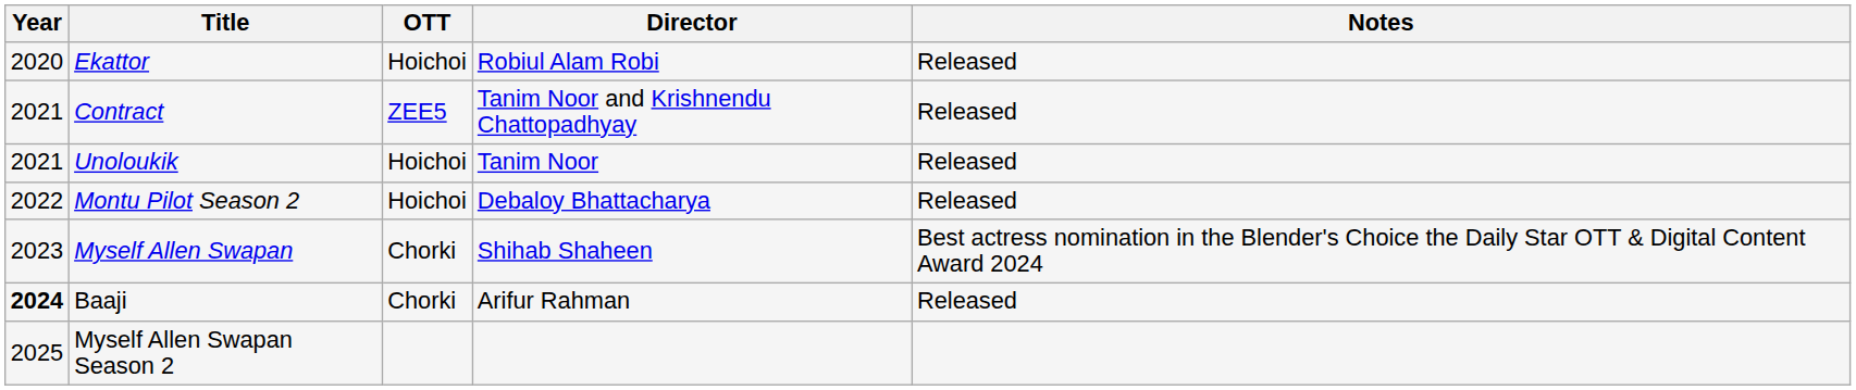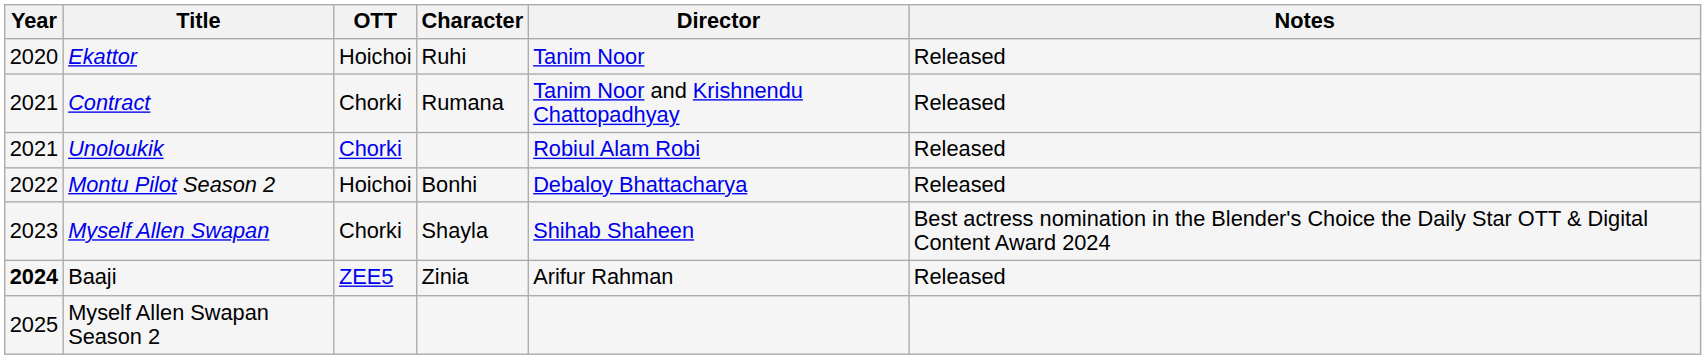 <table class="wikitable sortable" style="background:#F5F5F5;">
 <tr>
 <th>Year</th>
 <th>Title</th>
 <th>OTT</th>
+<th>Character</th>
 <th>Director</th>
 <th>Notes</th>
 </tr>
 <tr>
 <td>2020</td>
 <td><em><a href='#'>Ekattor</a></em></td>
 <td>Hoichoi</td>
-<td><a href='#'>Robiul Alam Robi</a></td>
+<td>Ruhi</td>
+<td><a href='#'>Tanim Noor</a></td>
 <td>Released</td>
 </tr>
 <tr>
 <td>2021</td>
 <td><em><a href='#'>Contract</a></em></td>
-<td><a href='#'>ZEE5</a></td>
+<td>Chorki</td>
+<td>Rumana</td>
 <td><a href='#'>Tanim Noor</a> and <a href='#'>Krishnendu Chattopadhyay</a></td>
 <td>Released</td>
 </tr>
 <tr>
 <td>2021</td>
 <td><em><a href='#'>Unoloukik</a></em></td>
-<td>Hoichoi</td>
-<td><a href='#'>Tanim Noor</a></td>
+<td><a href='#'>Chorki</a></td>
+<td></td>
+<td><a href='#'>Robiul Alam Robi</a></td>
 <td>Released</td>
 </tr>
 <tr>
 <td>2022</td>
 <td><em><a href='#'>Montu Pilot</a> Season 2</em></td>
 <td>Hoichoi</td>
+<td>Bonhi</td>
 <td><a href='#'>Debaloy Bhattacharya</a></td>
 <td>Released</td>
 </tr>
 <tr>
 <td>2023</td>
 <td><em><a href='#'>Myself Allen Swapan</a></em></td>
 <td>Chorki</td>
+<td>Shayla</td>
 <td><a href='#'>Shihab Shaheen</a></td>
 <td>Best actress nomination in the Blender's Choice the Daily Star OTT & Digital Content Award 2024</td>
 </tr>
 <tr>
 <td><strong>2024</strong></td>
 <td>Baaji</td>
-<td>Chorki</td>
+<td><a href='#'>ZEE5</a></td>
+<td>Zinia</td>
 <td>Arifur Rahman</td>
 <td>Released</td>
 </tr>
 <tr>
 <td>2025</td>
 <td>Myself Allen Swapan Season 2</td>
 <td></td>
 <td></td>
 <td></td>
+<td></td>
 </tr>
 </table>
